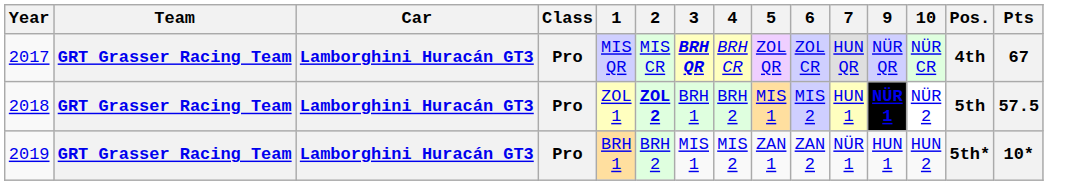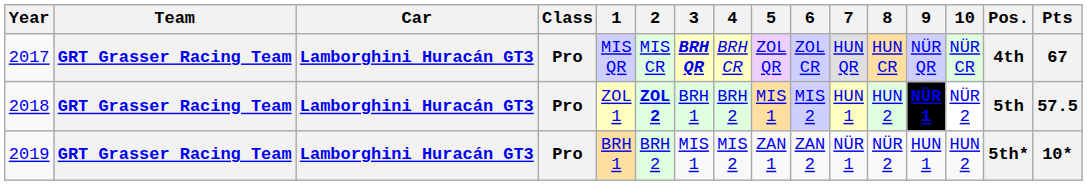 <table class="wikitable" border="1" style="text-align:center; font-size:90%;">
 <tr>
 <th>Year</th>
 <th>Team</th>
 <th>Car</th>
 <th>Class</th>
 <th>1</th>
 <th>2</th>
 <th>3</th>
 <th>4</th>
 <th>5</th>
 <th>6</th>
 <th>7</th>
+<th>8</th>
 <th>9</th>
 <th>10</th>
 <th>Pos.</th>
 <th>Pts</th>
 </tr>
 <tr>
 <td><a href='#'>2017</a></td>
 <th><a href='#'>GRT Grasser Racing Team</a></th>
 <th><a href='#'>Lamborghini Huracán GT3</a></th>
 <th>Pro</th>
 <td style="background:#CFCFFF;"><a href='#'>MIS<br>QR</a><br></td>
 <td style="background:#DFFFDF;"><a href='#'>MIS<br>CR</a><br></td>
 <td style="background:#FFFFBF;"><strong><em><a href='#'>BRH<br>QR</a></em></strong><br></td>
 <td style="background:#FFFFBF;"><em><a href='#'>BRH<br>CR</a></em><br></td>
 <td style="background:#EFCFFF;"><a href='#'>ZOL<br>QR</a><br></td>
 <td style="background:#CFCFFF;"><a href='#'>ZOL<br>CR</a><br></td>
 <td style="background:#DFDFDF;"><a href='#'>HUN<br>QR</a><br></td>
+<td style="background:#FFDF9F;"><a href='#'>HUN<br>CR</a><br></td>
 <td style="background:#CFCFFF;"><a href='#'>NÜR<br>QR</a><br></td>
 <td style="background:#DFFFDF;"><a href='#'>NÜR<br>CR</a><br></td>
 <th>4th</th>
 <th>67</th>
 </tr>
 <tr>
 <td><a href='#'>2018</a></td>
 <th><a href='#'>GRT Grasser Racing Team</a></th>
 <th><a href='#'>Lamborghini Huracán GT3</a></th>
 <th>Pro</th>
 <td style="background:#FFFFBF;"><a href='#'>ZOL<br>1</a><br></td>
 <td style="background:#DFFFDF;"><strong><a href='#'>ZOL<br>2</a></strong><br></td>
 <td style="background:#DFFFDF;"><a href='#'>BRH<br>1</a><br></td>
 <td style="background:#DFFFDF;"><a href='#'>BRH<br>2</a><br></td>
 <td style="background:#FFDF9F;"><a href='#'>MIS<br>1</a><br></td>
 <td style="background:#CFCFFF;"><a href='#'>MIS<br>2</a><br></td>
 <td style="background:#FFFFBF;"><a href='#'>HUN<br>1</a><br></td>
+<td style="background:#DFFFDF;"><a href='#'>HUN<br>2</a><br></td>
 <td style="background:#000000; color:white"><strong><a href='#'><span>NÜR<br>1</span></a></strong><br></td>
 <td style="background:#FFFFFF"><a href='#'>NÜR<br>2</a><br></td>
 <th>5th</th>
 <th>57.5</th>
 </tr>
 <tr>
 <td><a href='#'>2019</a></td>
 <th><a href='#'>GRT Grasser Racing Team</a></th>
 <th><a href='#'>Lamborghini Huracán GT3</a></th>
 <th>Pro</th>
 <td style="background:#FFDF9F;"><a href='#'>BRH<br>1</a><br></td>
 <td style="background:#DFFFDF;"><a href='#'>BRH<br>2</a><br></td>
 <td><a href='#'>MIS<br>1</a></td>
 <td><a href='#'>MIS<br>2</a></td>
 <td><a href='#'>ZAN<br>1</a></td>
 <td><a href='#'>ZAN<br>2</a></td>
 <td><a href='#'>NÜR<br>1</a></td>
+<td><a href='#'>NÜR<br>2</a></td>
 <td><a href='#'>HUN<br>1</a></td>
 <td><a href='#'>HUN<br>2</a></td>
 <th>5th*</th>
 <th>10*</th>
 </tr>
 </table>
